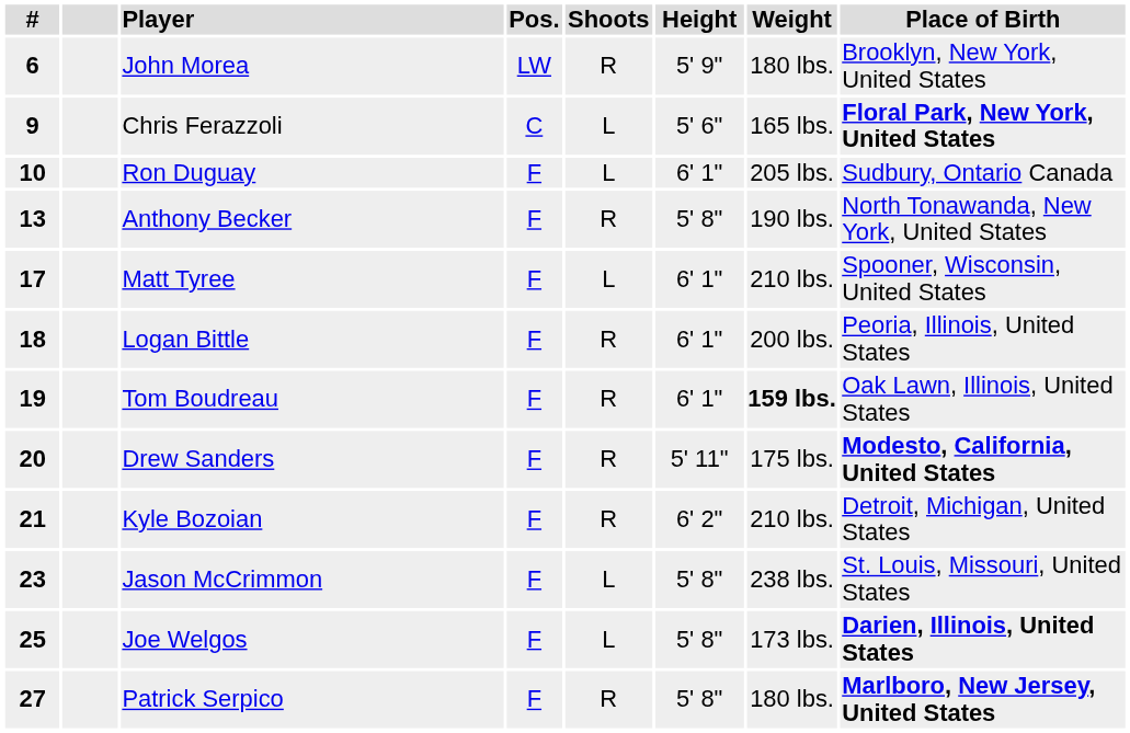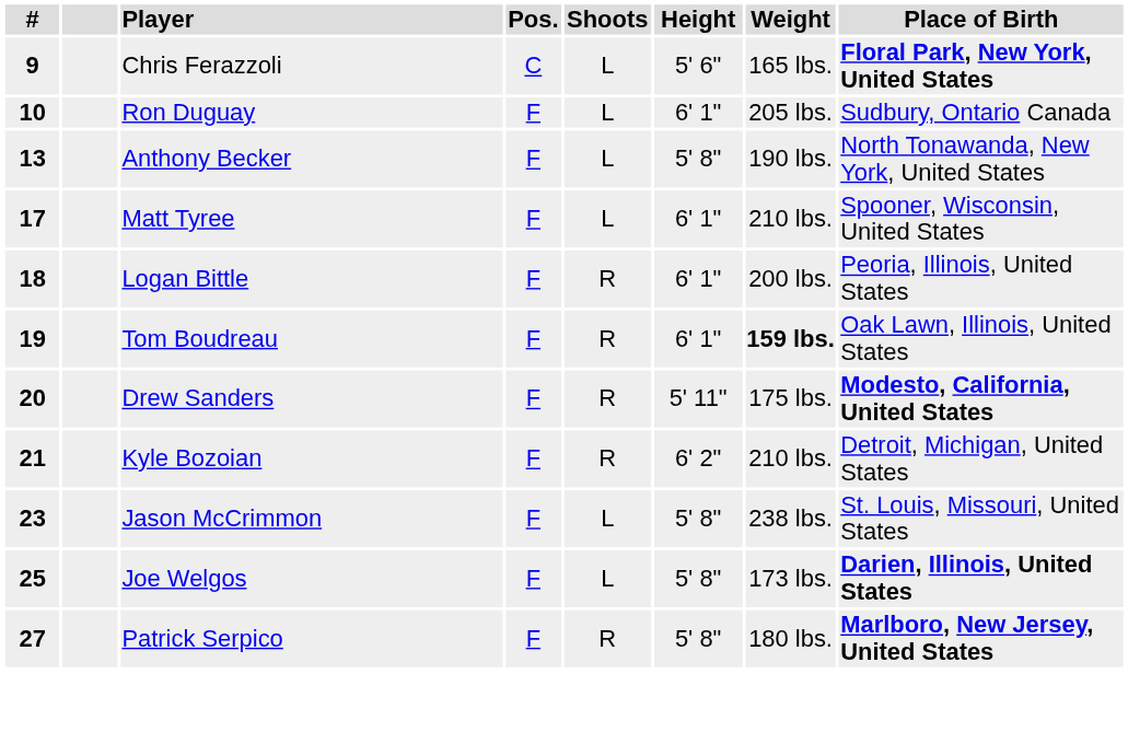 <table width=750>
 <tr>
 <th colspan=8></th>
 </tr>
 <tr style="background:#ddd;">
 <th width=5%>#</th>
 <th width=5%></th>
 <td align=left!! style="width:35%;"><strong>Player</strong></td>
 <th width=5%><strong>Pos.</strong></th>
 <th width=8%><strong>Shoots</strong></th>
 <th width=8%><strong>Height</strong></th>
 <th width=8%><strong>Weight</strong></th>
 <th width=37%>Place of Birth</th>
-</tr>
-<tr style="background:#eee;">
-<td align=center><strong>6</strong></td>
-<td align=center></td>
-<td><a href='#'>John Morea</a></td>
-<td align=center><a href='#'>LW</a></td>
-<td align=center>R</td>
-<td align=center>5' 9"</td>
-<td align=center>180 lbs.</td>
-<td><a href='#'>Brooklyn</a>, <a href='#'>New York</a>, United States</td>
 </tr>
 <tr style="background:#eee;">
 <td align=center><strong>9</strong></td>
 <td align=center></td>
 <td>Chris Ferazzoli</td>
 <td align=center><a href='#'>C</a></td>
 <td align=center>L</td>
 <td align=center>5' 6"</td>
 <td align=center>165 lbs.</td>
 <td><strong><a href='#'>Floral Park</a>, <a href='#'>New York</a>, United States</strong></td>
 </tr>
 <tr style="background:#eee;">
 <td align=center><strong>10</strong></td>
 <td align=center></td>
 <td><a href='#'>Ron Duguay</a></td>
 <td align=center><a href='#'>F</a></td>
 <td align=center>L</td>
 <td align=center>6' 1"</td>
 <td align=center>205 lbs.</td>
 <td><a href='#'>Sudbury, Ontario</a> Canada</td>
 </tr>
 <tr style="background:#eee;">
 <td align=center><strong>13</strong></td>
 <td align=center></td>
 <td><a href='#'>Anthony Becker</a></td>
 <td align=center><a href='#'>F</a></td>
-<td align=center>R</td>
+<td align=center>L</td>
 <td align=center>5' 8"</td>
 <td align=center>190 lbs.</td>
 <td><a href='#'>North Tonawanda</a>, <a href='#'>New York</a>, United States</td>
 </tr>
 <tr style="background:#eee;">
 <td align=center><strong>17</strong></td>
 <td align=center></td>
 <td><a href='#'>Matt Tyree</a></td>
 <td align=center><a href='#'>F</a></td>
 <td align=center>L</td>
 <td align=center>6' 1"</td>
 <td align=center>210 lbs.</td>
 <td><a href='#'>Spooner</a>, <a href='#'>Wisconsin</a>, United States</td>
 </tr>
 <tr style="background:#eee;">
 <td align=center><strong>18</strong></td>
 <td align=center></td>
 <td><a href='#'>Logan Bittle</a></td>
 <td align=center><a href='#'>F</a></td>
 <td align=center>R</td>
 <td align=center>6' 1"</td>
 <td align=center>200 lbs.</td>
 <td><a href='#'>Peoria</a>, <a href='#'>Illinois</a>, United States</td>
 </tr>
 <tr style="background:#eee;">
 <td align=center><strong>19</strong></td>
 <td align=center></td>
 <td><a href='#'>Tom Boudreau</a></td>
 <td align=center><a href='#'>F</a></td>
 <td align=center>R</td>
 <td align=center>6' 1"</td>
 <td align=center><strong>159 lbs.</strong></td>
 <td><a href='#'>Oak Lawn</a>, <a href='#'>Illinois</a>, United States</td>
 </tr>
 <tr style="background:#eee;">
 <td align=center><strong>20</strong></td>
 <td align=center></td>
 <td><a href='#'>Drew Sanders</a></td>
 <td align=center><a href='#'>F</a></td>
 <td align=center>R</td>
 <td align=center>5' 11"</td>
 <td align=center>175 lbs.</td>
 <td><strong><a href='#'>Modesto</a>, <a href='#'>California</a>, United States</strong></td>
 </tr>
 <tr style="background:#eee;">
 <td align=center><strong>21</strong></td>
 <td align=center></td>
 <td><a href='#'>Kyle Bozoian</a></td>
 <td align=center><a href='#'>F</a></td>
 <td align=center>R</td>
 <td align=center>6' 2"</td>
 <td align=center>210 lbs.</td>
 <td><a href='#'>Detroit</a>, <a href='#'>Michigan</a>, United States</td>
 </tr>
 <tr style="background:#eee;">
 <td align=center><strong>23</strong></td>
 <td align=center></td>
 <td><a href='#'>Jason McCrimmon</a></td>
 <td align=center><a href='#'>F</a></td>
 <td align=center>L</td>
 <td align=center>5' 8"</td>
 <td align=center>238 lbs.</td>
 <td><a href='#'>St. Louis</a>, <a href='#'>Missouri</a>, United States</td>
 </tr>
 <tr style="background:#eee;">
 <td align=center><strong>25</strong></td>
 <td align=center></td>
 <td><a href='#'>Joe Welgos</a></td>
 <td align=center><a href='#'>F</a></td>
 <td align=center>L</td>
 <td align=center>5' 8"</td>
 <td align=center>173 lbs.</td>
 <td><strong><a href='#'>Darien</a>, <a href='#'>Illinois</a>, United States</strong></td>
 </tr>
 <tr style="background:#eee;">
 <td align=center><strong>27</strong></td>
 <td align=center></td>
 <td><a href='#'>Patrick Serpico</a></td>
 <td align=center><a href='#'>F</a></td>
 <td align=center>R</td>
 <td align=center>5' 8"</td>
 <td align=center>180 lbs.</td>
 <td><strong><a href='#'>Marlboro</a>, <a href='#'>New Jersey</a>, United States</strong></td>
 </tr>
 </table>
